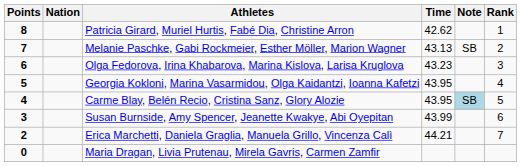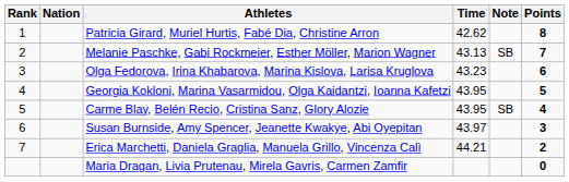 <table class="wikitable sortable" style="text-align:center">
 <tr>
-<th>Points</th>
+<th>Rank</th>
 <th>Nation</th>
 <th>Athletes</th>
 <th>Time</th>
 <th>Note</th>
-<th>Rank</th>
+<th>Points</th>
 </tr>
 <tr>
-<td><strong>8</strong></td>
+<td>1</td>
 <td align=left></td>
 <td align=left><a href='#'>Patricia Girard</a>, <a href='#'>Muriel Hurtis</a>, <a href='#'>Fabé Dia</a>, <a href='#'>Christine Arron</a></td>
 <td>42.62</td>
 <td></td>
-<td>1</td>
+<td><strong>8</strong></td>
 </tr>
 <tr>
-<td><strong>7</strong></td>
+<td>2</td>
 <td align=left></td>
 <td align=left><a href='#'>Melanie Paschke</a>, <a href='#'>Gabi Rockmeier</a>, <a href='#'>Esther Möller</a>, <a href='#'>Marion Wagner</a></td>
 <td>43.13</td>
 <td>SB</td>
-<td>2</td>
+<td><strong>7</strong></td>
 </tr>
 <tr>
-<td><strong>6</strong></td>
+<td>3</td>
 <td align=left></td>
 <td align=left><a href='#'>Olga Fedorova</a>, <a href='#'>Irina Khabarova</a>, <a href='#'>Marina Kislova</a>, <a href='#'>Larisa Kruglova</a></td>
 <td>43.23</td>
 <td></td>
-<td>3</td>
+<td><strong>6</strong></td>
 </tr>
 <tr>
-<td><strong>5</strong></td>
+<td>4</td>
 <td align=left></td>
 <td align=left><a href='#'>Georgia Kokloni</a>, <a href='#'>Marina Vasarmidou</a>, <a href='#'>Olga Kaidantzi</a>, <a href='#'>Ioanna Kafetzi</a></td>
 <td>43.95</td>
 <td></td>
-<td>4</td>
+<td><strong>5</strong></td>
 </tr>
 <tr>
-<td><strong>4</strong></td>
+<td>5</td>
 <td align=left></td>
 <td align=left><a href='#'>Carme Blay</a>, <a href='#'>Belén Recio</a>, <a href='#'>Cristina Sanz</a>, <a href='#'>Glory Alozie</a></td>
 <td>43.95</td>
-<td style="background: lightblue;">SB</td>
-<td>5</td>
+<td>SB</td>
+<td><strong>4</strong></td>
 </tr>
 <tr>
-<td><strong>3</strong></td>
+<td>6</td>
 <td align=left></td>
 <td align=left><a href='#'>Susan Burnside</a>, <a href='#'>Amy Spencer</a>, <a href='#'>Jeanette Kwakye</a>, <a href='#'>Abi Oyepitan</a></td>
-<td>43.99</td>
+<td>43.97</td>
 <td></td>
-<td>6</td>
+<td><strong>3</strong></td>
 </tr>
 <tr>
-<td><strong>2</strong></td>
+<td>7</td>
 <td align=left></td>
 <td align=left><a href='#'>Erica Marchetti</a>, <a href='#'>Daniela Graglia</a>, <a href='#'>Manuela Grillo</a>, <a href='#'>Vincenza Calì</a></td>
 <td>44.21</td>
 <td></td>
-<td>7</td>
+<td><strong>2</strong></td>
 </tr>
 <tr>
-<td><strong>0</strong></td>
+<td></td>
 <td align=left></td>
 <td align=left><a href='#'>Maria Dragan</a>, <a href='#'>Livia Prutenau</a>, <a href='#'>Mirela Gavris</a>, <a href='#'>Carmen Zamfir</a></td>
 <td></td>
 <td></td>
-<td></td>
+<td><strong>0</strong></td>
 </tr>
 </table>
